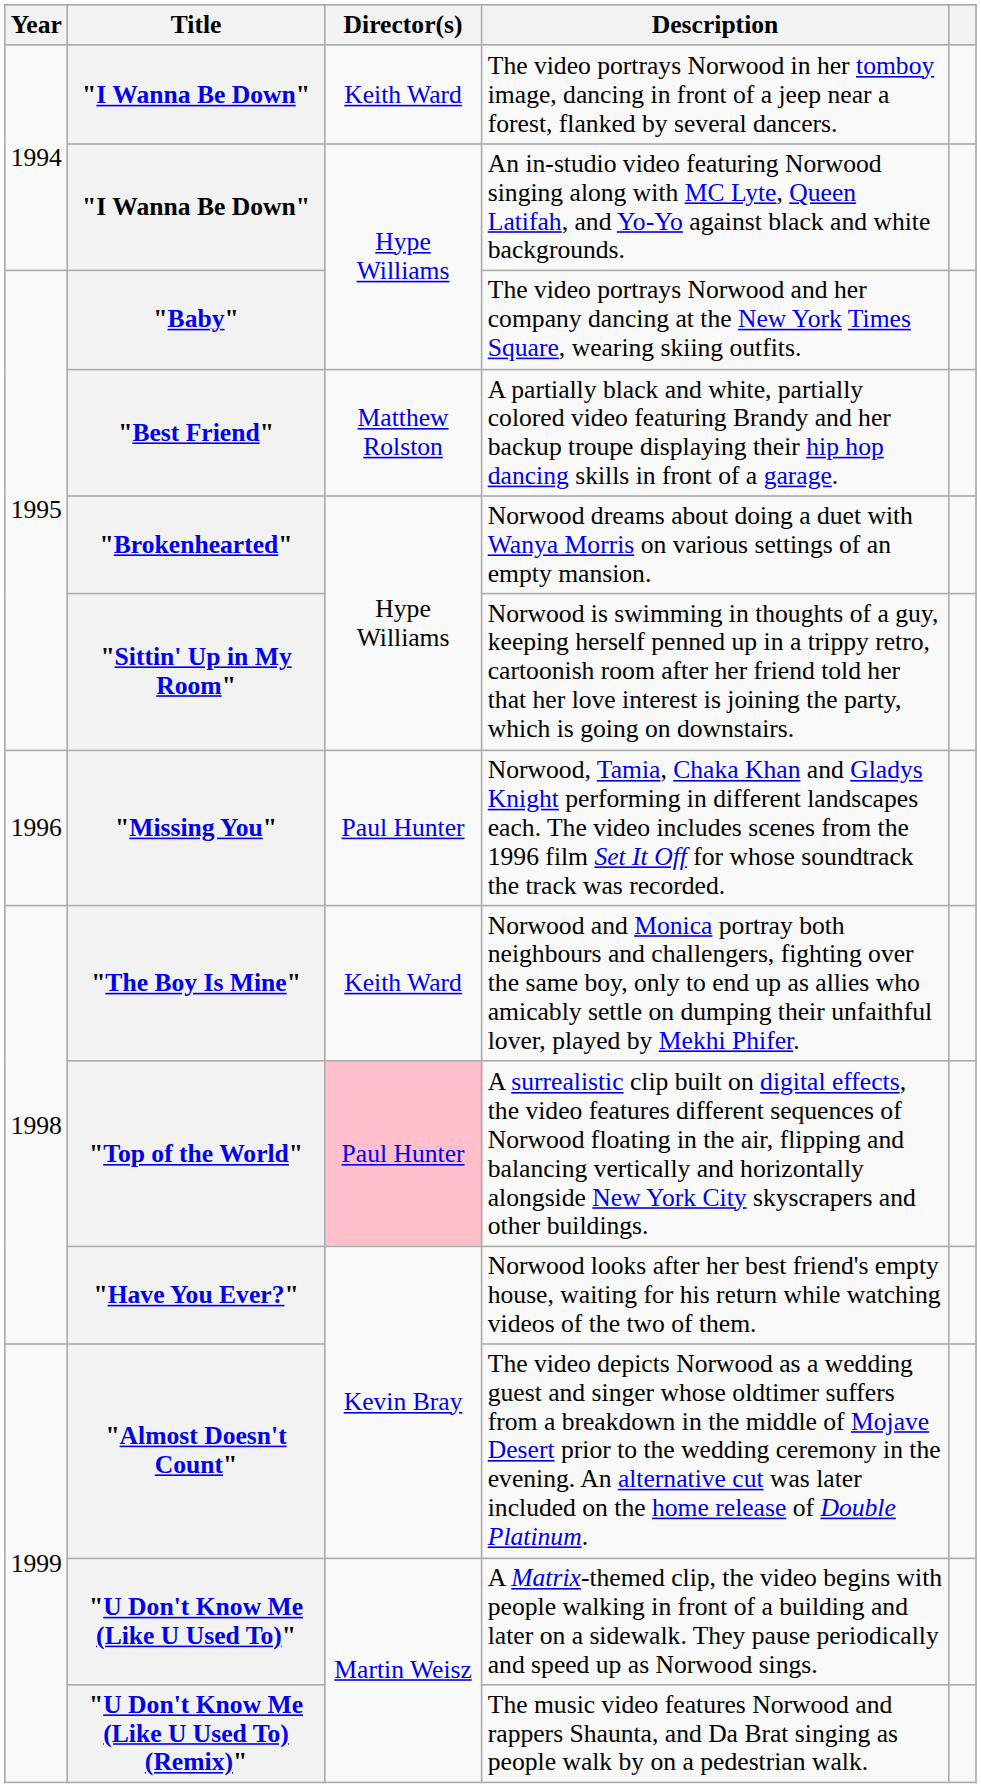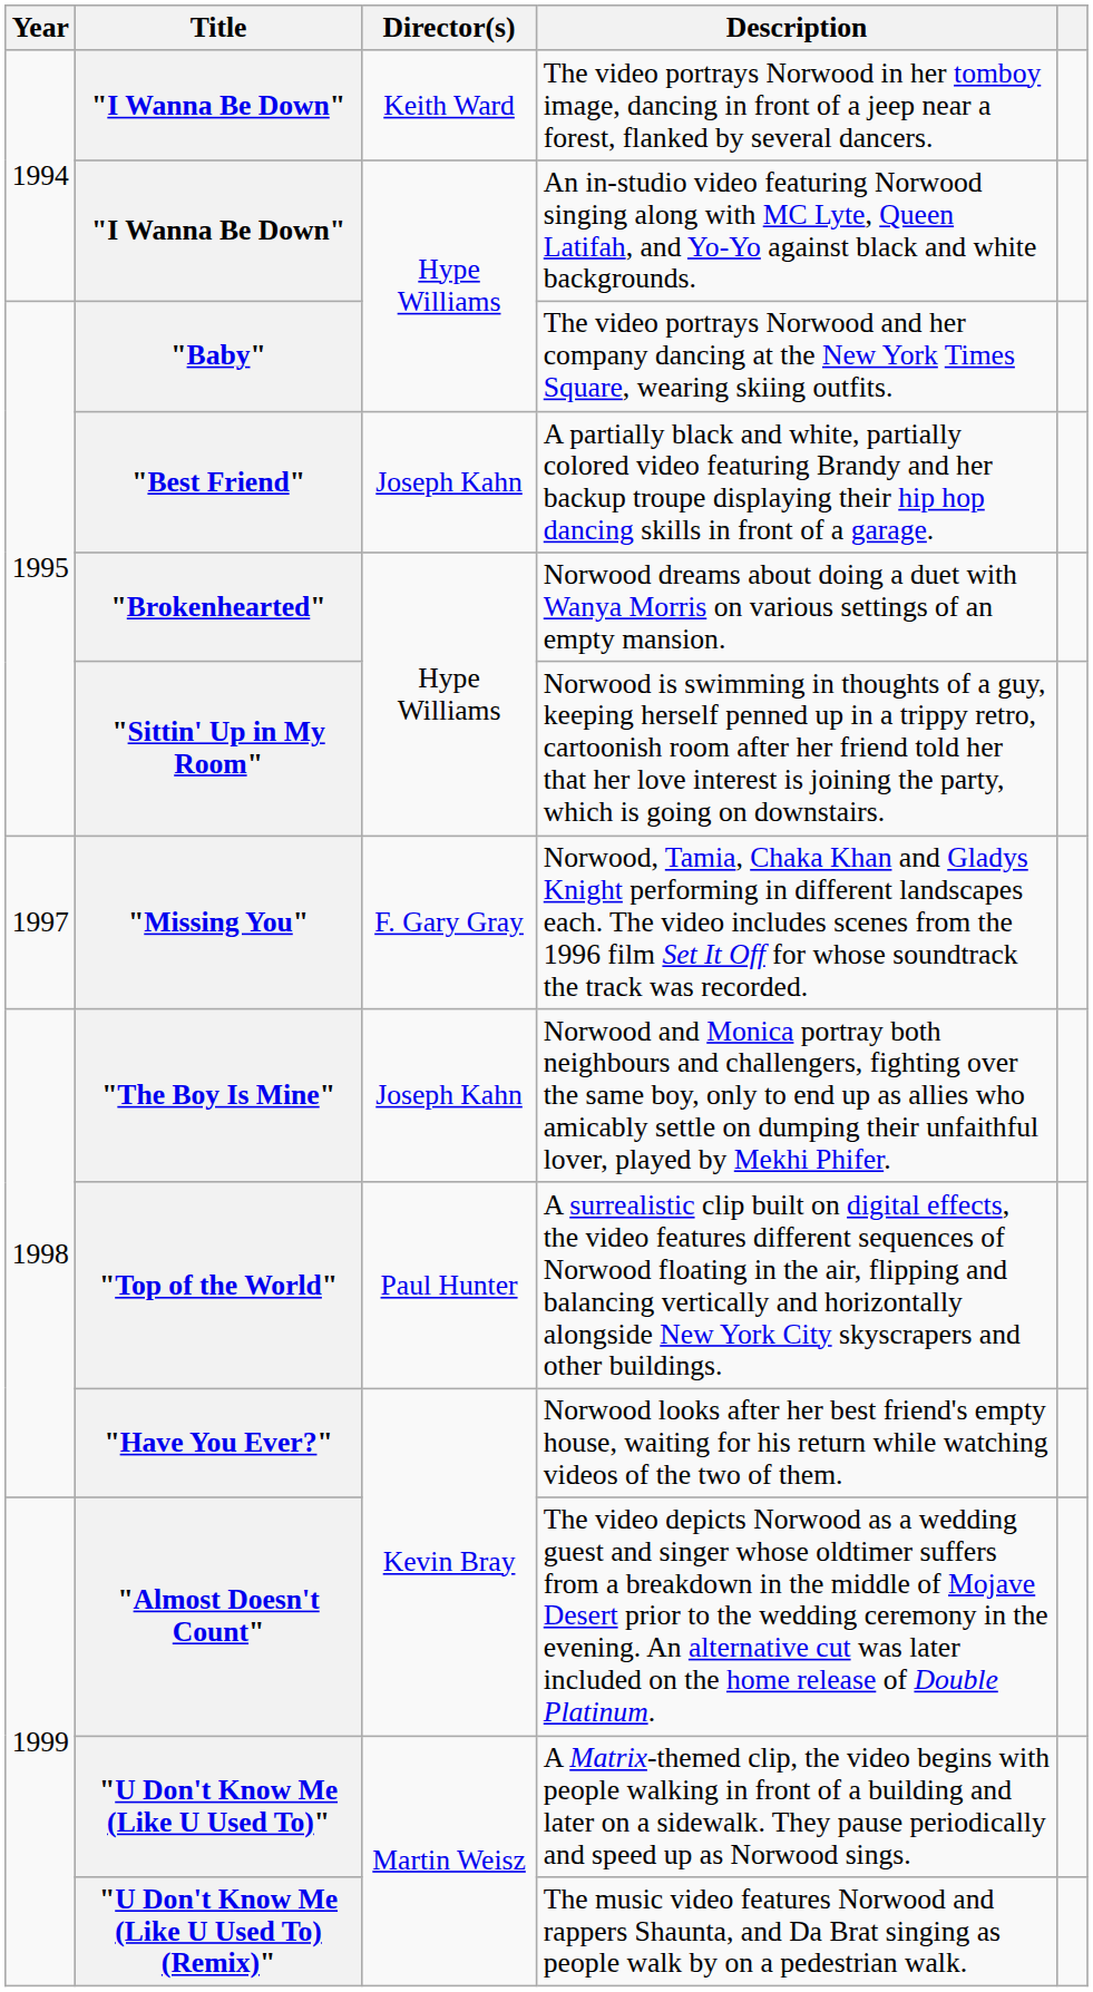 <table class="wikitable sortable plainrowheaders" style="text-align:center;">
 <tr>
 <th scope="col" style="width:2em;">Year</th>
 <th scope="col" style="width:14em;">Title</th>
 <th scope="col" style="width:8em;">Director(s)</th>
 <th scope="col" style="width:45em;" class="unsortable">Description</th>
 <th scope="col" style="width:2em;" class="unsortable"></th>
 </tr>
 <tr>
 <td align="center" rowspan="2">1994</td>
 <th scope="row">"<a href='#'>I Wanna Be Down</a>"</th>
 <td><a href='#'>Keith Ward</a></td>
 <td align="left">The video portrays Norwood in her <a href='#'>tomboy</a> image, dancing in front of a jeep near a forest, flanked by several dancers.</td>
 <td></td>
 </tr>
 <tr>
 <th scope="row">"I Wanna Be Down"</th>
 <td rowspan="2"><a href='#'>Hype Williams</a></td>
 <td align="left">An in-studio video featuring Norwood singing along with <a href='#'>MC Lyte</a>, <a href='#'>Queen Latifah</a>, and <a href='#'>Yo-Yo</a> against black and white backgrounds.</td>
 <td></td>
 </tr>
 <tr>
 <td align="center" rowspan="4">1995</td>
 <th scope="row">"<a href='#'>Baby</a>"</th>
 <td align="left">The video portrays Norwood and her company dancing at the <a href='#'>New York</a> <a href='#'>Times Square</a>, wearing skiing outfits.</td>
 <td></td>
 </tr>
 <tr>
 <th scope="row">"<a href='#'>Best Friend</a>"</th>
-<td><a href='#'>Matthew Rolston</a></td>
+<td><a href='#'>Joseph Kahn</a></td>
 <td align="left">A partially black and white, partially colored video featuring Brandy and her backup troupe displaying their <a href='#'>hip hop dancing</a> skills in front of a <a href='#'>garage</a>.</td>
 <td></td>
 </tr>
 <tr>
 <th scope="row">"<a href='#'>Brokenhearted</a>"</th>
 <td rowspan="2">Hype Williams</td>
 <td align="left">Norwood dreams about doing a duet with <a href='#'>Wanya Morris</a> on various settings of an empty mansion.</td>
 <td></td>
 </tr>
 <tr>
 <th scope="row">"<a href='#'>Sittin' Up in My Room</a>"</th>
 <td align="left">Norwood is swimming in thoughts of a guy, keeping herself penned up in a trippy retro, cartoonish room after her friend told her that her love interest is joining the party, which is going on downstairs.</td>
 <td></td>
 </tr>
 <tr>
-<td align="center" rowspan="1">1996</td>
+<td align="center" rowspan="1">1997</td>
 <th scope="row">"<a href='#'>Missing You</a>"</th>
-<td><a href='#'>Paul Hunter</a></td>
+<td><a href='#'>F. Gary Gray</a></td>
 <td align="left">Norwood, <a href='#'>Tamia</a>, <a href='#'>Chaka Khan</a> and <a href='#'>Gladys Knight</a> performing in different landscapes each. The video includes scenes from the 1996 film <em><a href='#'>Set It Off</a></em> for whose soundtrack the track was recorded.</td>
 <td></td>
 </tr>
 <tr>
 <td align="center" rowspan="3">1998</td>
 <th scope="row">"<a href='#'>The Boy Is Mine</a>"</th>
-<td><a href='#'>Keith Ward</a></td>
+<td><a href='#'>Joseph Kahn</a></td>
 <td align="left">Norwood and <a href='#'>Monica</a> portray both neighbours and challengers, fighting over the same boy, only to end up as allies who amicably settle on dumping their unfaithful lover, played by <a href='#'>Mekhi Phifer</a>.</td>
 <td></td>
 </tr>
 <tr>
 <th scope="row">"<a href='#'>Top of the World</a>"</th>
-<td style="background: pink;"><a href='#'>Paul Hunter</a></td>
+<td><a href='#'>Paul Hunter</a></td>
 <td align="left">A <a href='#'>surrealistic</a> clip built on <a href='#'>digital effects</a>, the video features different sequences of Norwood floating in the air, flipping and balancing vertically and horizontally alongside <a href='#'>New York City</a> skyscrapers and other buildings.</td>
 <td></td>
 </tr>
 <tr>
 <th scope="row">"<a href='#'>Have You Ever?</a>"</th>
 <td rowspan="2"><a href='#'>Kevin Bray</a></td>
 <td align="left">Norwood looks after her best friend's empty house, waiting for his return while watching videos of the two of them.</td>
 <td></td>
 </tr>
 <tr>
 <td align="center" rowspan="3">1999</td>
 <th scope="row">"<a href='#'>Almost Doesn't Count</a>"</th>
 <td align="left">The video depicts Norwood as a wedding guest and singer whose oldtimer suffers from a breakdown in the middle of <a href='#'>Mojave Desert</a> prior to the wedding ceremony in the evening. An <a href='#'>alternative cut</a> was later included on the <a href='#'>home release</a> of <em><a href='#'>Double Platinum</a></em>.</td>
 <td></td>
 </tr>
 <tr>
 <th scope="row">"<a href='#'>U Don't Know Me (Like U Used To)</a>"</th>
 <td rowspan="2"><a href='#'>Martin Weisz</a></td>
 <td align="left">A <em><a href='#'>Matrix</a></em>-themed clip, the video begins with people walking in front of a building and later on a sidewalk. They pause periodically and speed up as Norwood sings.</td>
 <td></td>
 </tr>
 <tr>
 <th scope="row">"<a href='#'>U Don't Know Me (Like U Used To) (Remix)</a>"</th>
 <td align="left">The music video features Norwood and rappers Shaunta, and Da Brat singing as people walk by on a pedestrian walk.</td>
 <td></td>
 </tr>
 </table>
